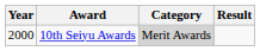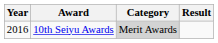 <table class="wikitable">
 <tr>
 <th>Year</th>
 <th>Award</th>
 <th>Category</th>
 <th>Result</th>
 </tr>
 <tr>
-<td>2000</td>
+<td>2016</td>
 <td><a href='#'>10th Seiyu Awards</a></td>
 <td style="background: lightgrey;">Merit Awards</td>
 <td></td>
 </tr>
 </table>
